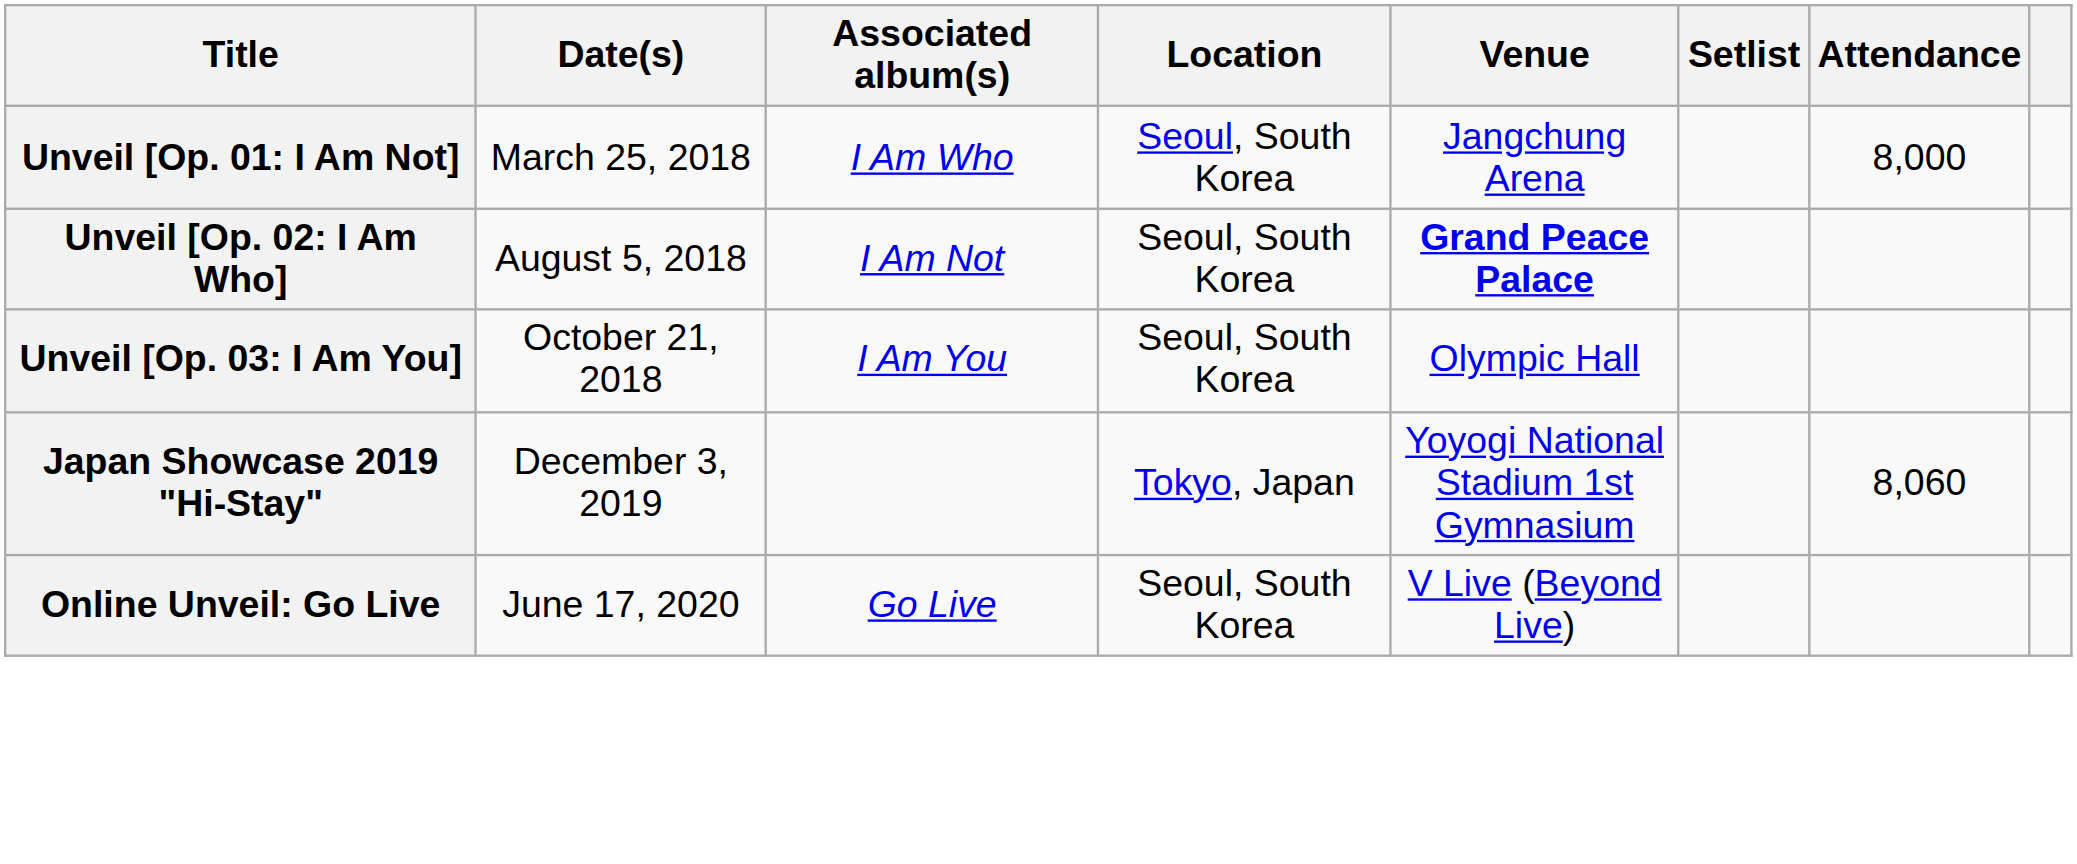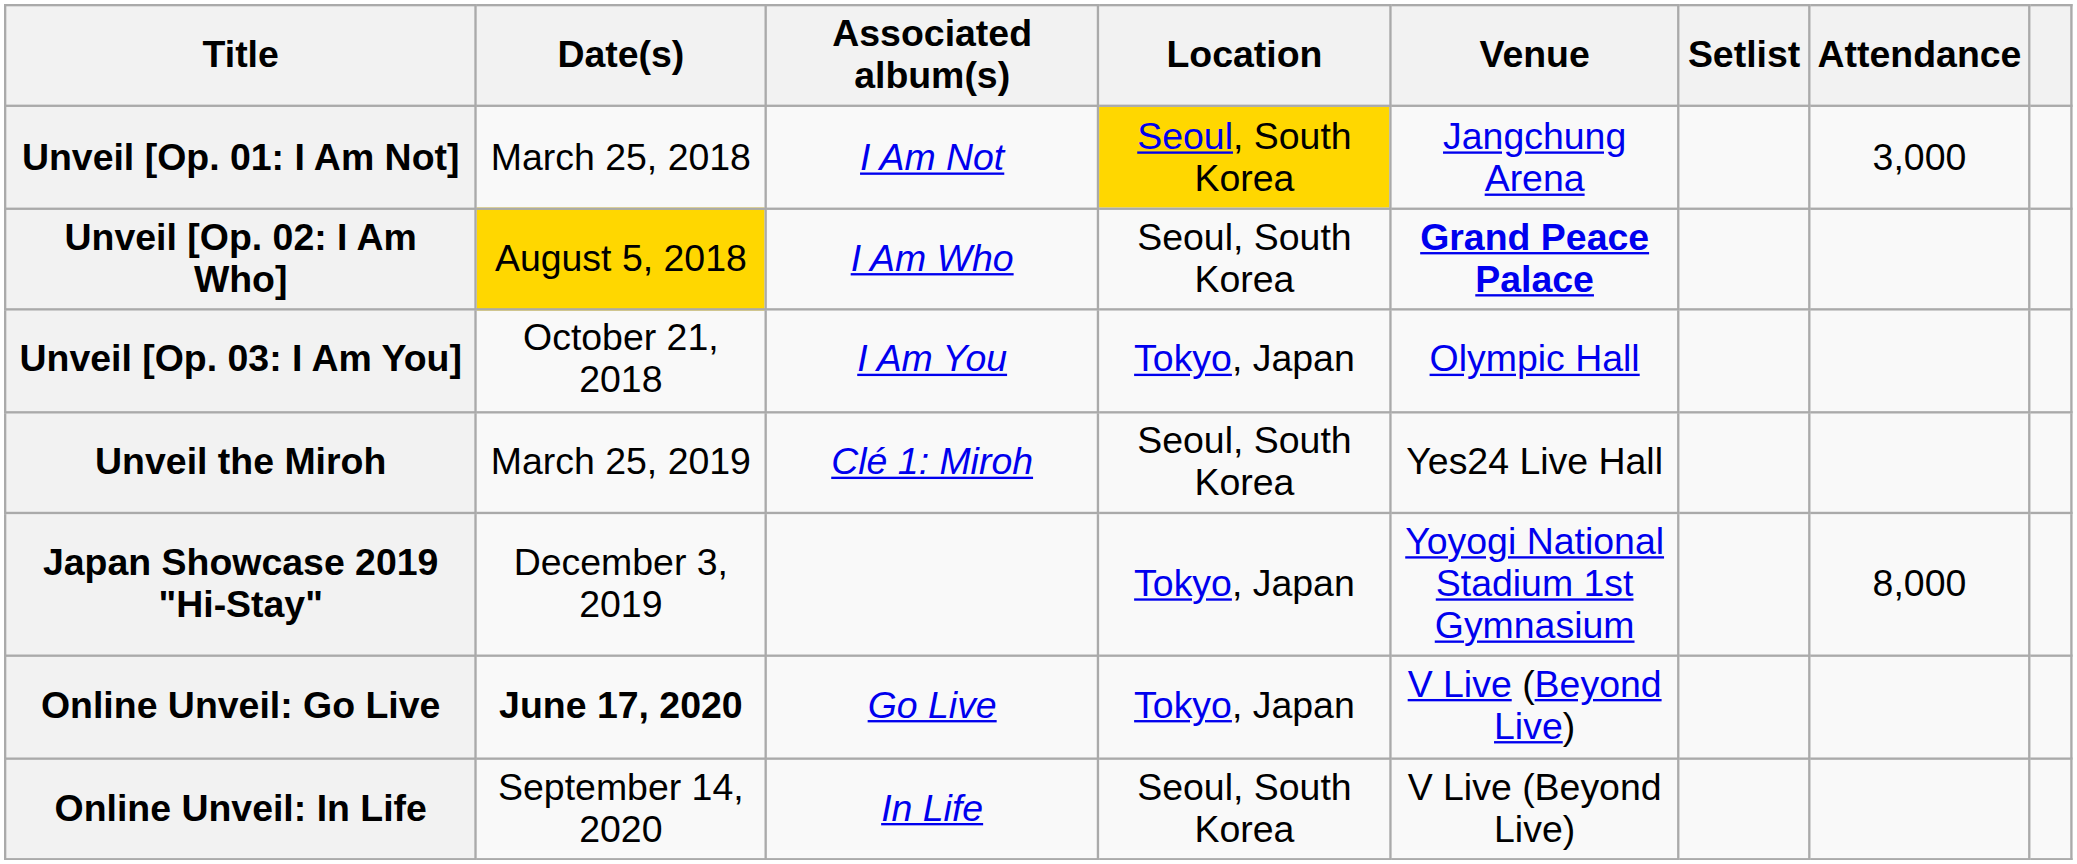 <table class="wikitable sortable plainrowheaders" style="text-align:center" width="100%">
 <tr>
 <th scope="col">Title</th>
 <th scope="col" width="14%">Date(s)</th>
 <th scope="col">Associated album(s)</th>
 <th scope="col">Location</th>
 <th scope="col" width="14%">Venue</th>
 <th scope="col">Setlist</th>
 <th scope="col">Attendance</th>
 <th scope="col" width="2%" class="unsortable"></th>
 </tr>
 <tr>
 <th scope="row">Unveil [Op. 01: I Am Not]</th>
 <td>March 25, 2018</td>
-<td><em><a href='#'>I Am Who</a></em></td>
-<td><a href='#'>Seoul</a>, South Korea</td>
+<td><em><a href='#'>I Am Not</a></em></td>
+<td style="background: gold;"><a href='#'>Seoul</a>, South Korea</td>
 <td><a href='#'>Jangchung Arena</a></td>
 <td></td>
-<td>8,000</td>
+<td>3,000</td>
 <td></td>
 </tr>
 <tr>
 <th scope="row">Unveil [Op. 02: I Am Who]</th>
-<td>August 5, 2018</td>
-<td><em><a href='#'>I Am Not</a></em></td>
+<td style="background: gold;">August 5, 2018</td>
+<td><em><a href='#'>I Am Who</a></em></td>
 <td>Seoul, South Korea</td>
 <td><strong><a href='#'>Grand Peace Palace</a></strong></td>
 <td></td>
 <td></td>
 <td></td>
 </tr>
 <tr>
 <th scope="row">Unveil [Op. 03: I Am You]</th>
 <td>October 21, 2018</td>
 <td><em><a href='#'>I Am You</a></em></td>
+<td><a href='#'>Tokyo</a>, Japan</td>
+<td><a href='#'>Olympic Hall</a></td>
+<td></td>
+<td></td>
+<td></td>
+</tr>
+<tr>
+<th scope="row">Unveil the Miroh</th>
+<td>March 25, 2019</td>
+<td><em><a href='#'>Clé 1: Miroh</a></em></td>
 <td>Seoul, South Korea</td>
-<td><a href='#'>Olympic Hall</a></td>
+<td>Yes24 Live Hall</td>
 <td></td>
 <td></td>
 <td></td>
 </tr>
 <tr>
 <th scope="row">Japan Showcase 2019 "Hi-Stay"</th>
 <td>December 3, 2019</td>
 <td></td>
 <td><a href='#'>Tokyo</a>, Japan</td>
 <td><a href='#'>Yoyogi National Stadium 1st Gymnasium</a></td>
 <td></td>
-<td>8,060</td>
+<td>8,000</td>
 <td></td>
 </tr>
 <tr>
 <th scope="row">Online Unveil: Go Live</th>
-<td>June 17, 2020</td>
+<td><strong>June 17, 2020</strong></td>
 <td><em><a href='#'>Go Live</a></em></td>
-<td>Seoul, South Korea</td>
+<td><a href='#'>Tokyo</a>, Japan</td>
 <td><a href='#'>V Live</a> (<a href='#'>Beyond Live</a>)</td>
 <td></td>
 <td></td>
 <td></td>
 </tr>
+<tr>
+<th scope="row">Online Unveil: In Life</th>
+<td>September 14, 2020</td>
+<td><em><a href='#'>In Life</a></em></td>
+<td>Seoul, South Korea</td>
+<td>V Live (Beyond Live)</td>
+<td></td>
+<td></td>
+<td></td>
+</tr>
 </table>
